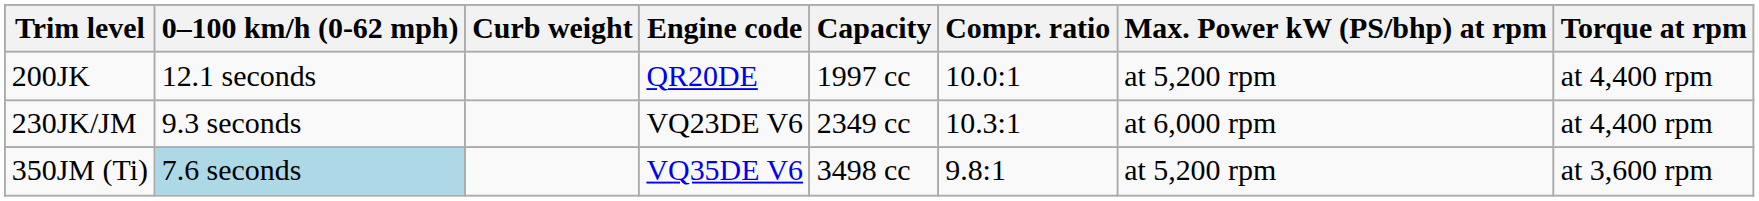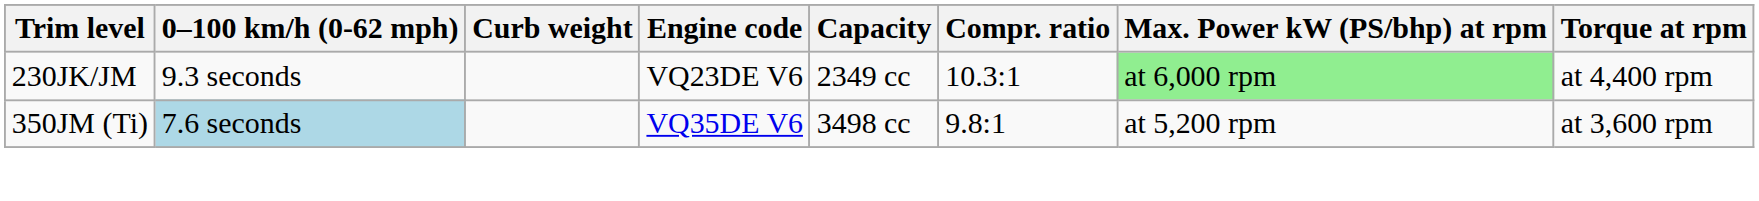 <table class="wikitable">
 <tr>
 <th>Trim level</th>
 <th>0–100 km/h (0-62 mph)</th>
 <th>Curb weight</th>
 <th>Engine code</th>
 <th>Capacity</th>
 <th>Compr. ratio</th>
 <th>Max. Power kW (PS/bhp) at rpm</th>
 <th>Torque at rpm</th>
 </tr>
 <tr>
-<td>200JK</td>
-<td>12.1 seconds</td>
-<td></td>
-<td><a href='#'>QR20DE</a></td>
-<td>1997 cc</td>
-<td>10.0:1</td>
-<td> at 5,200 rpm</td>
-<td> at 4,400 rpm</td>
-</tr>
-<tr>
 <td>230JK/JM</td>
 <td>9.3 seconds</td>
 <td></td>
 <td>VQ23DE V6</td>
 <td>2349 cc</td>
 <td>10.3:1</td>
-<td> at 6,000 rpm</td>
+<td style="background: lightgreen;"> at 6,000 rpm</td>
 <td> at 4,400 rpm</td>
 </tr>
 <tr>
 <td>350JM (Ti)</td>
 <td style="background: lightblue;">7.6 seconds</td>
 <td></td>
 <td><a href='#'>VQ35DE V6</a></td>
 <td>3498 cc</td>
 <td>9.8:1</td>
 <td> at 5,200 rpm</td>
 <td> at 3,600 rpm</td>
 </tr>
 </table>
